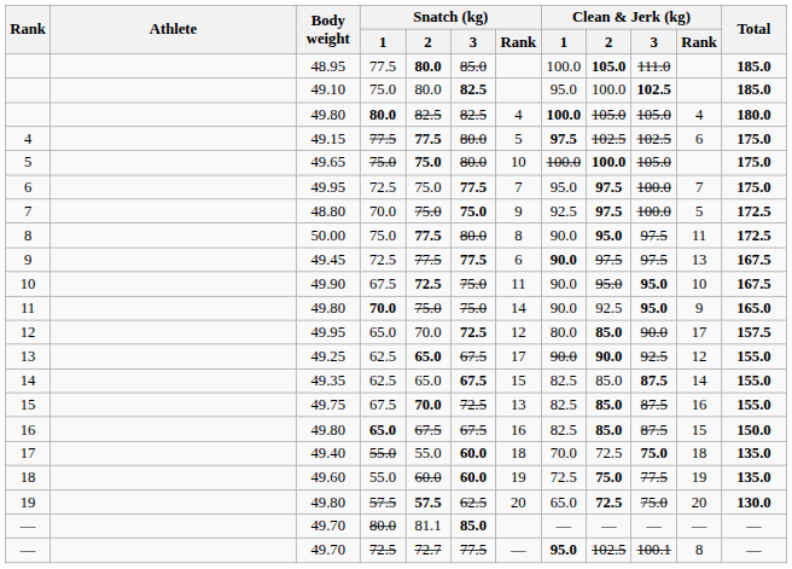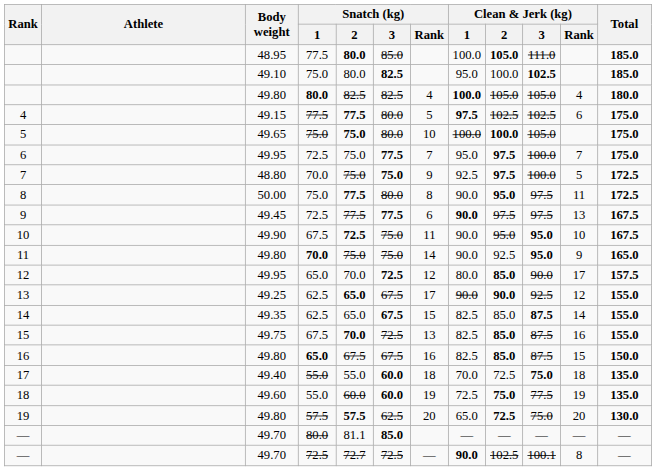 <table class = "wikitable" style="text-align:center;">
 <tr>
 <th rowspan=2 width=40>Rank</th>
 <th rowspan=2 width=250>Athlete</th>
 <th rowspan=2 width=60>Body weight</th>
 <th colspan=4>Snatch (kg)</th>
 <th colspan=4>Clean & Jerk (kg)</th>
 <th rowspan=2 width=60>Total</th>
 </tr>
 <tr>
 <th width=40>1</th>
 <th width=40>2</th>
 <th width=40>3</th>
 <th width=40>Rank</th>
 <th width=40>1</th>
 <th width=40>2</th>
 <th width=40>3</th>
 <th width=40>Rank</th>
 </tr>
 <tr>
 <td></td>
 <td align=left></td>
 <td>48.95</td>
 <td>77.5</td>
 <td><strong>80.0</strong></td>
 <td><s>85.0 </s></td>
 <td></td>
 <td>100.0</td>
 <td><strong>105.0</strong></td>
 <td><s>111.0 </s></td>
 <td></td>
 <td><strong>185.0</strong></td>
 </tr>
 <tr>
 <td></td>
 <td align=left></td>
 <td>49.10</td>
 <td>75.0</td>
 <td>80.0</td>
 <td><strong>82.5</strong></td>
 <td></td>
 <td>95.0</td>
 <td>100.0</td>
 <td><strong>102.5</strong></td>
 <td></td>
 <td><strong>185.0</strong></td>
 </tr>
 <tr>
 <td></td>
 <td align=left></td>
 <td>49.80</td>
 <td><strong>80.0</strong></td>
 <td><s>82.5 </s></td>
 <td><s>82.5 </s></td>
 <td>4</td>
 <td><strong>100.0</strong></td>
 <td><s>105.0 </s></td>
 <td><s>105.0 </s></td>
 <td>4</td>
 <td><strong>180.0</strong></td>
 </tr>
 <tr>
 <td>4</td>
 <td align=left></td>
 <td>49.15</td>
 <td><s>77.5 </s></td>
 <td><strong>77.5</strong></td>
 <td><s>80.0 </s></td>
 <td>5</td>
 <td><strong>97.5</strong></td>
 <td><s>102.5 </s></td>
 <td><s>102.5 </s></td>
 <td>6</td>
 <td><strong>175.0  </strong></td>
 </tr>
 <tr>
 <td>5</td>
 <td align=left></td>
 <td>49.65</td>
 <td><s>75.0 </s></td>
 <td><strong>75.0</strong></td>
 <td><s>80.0 </s></td>
 <td>10</td>
 <td><s>100.0 </s></td>
 <td><strong>100.0</strong></td>
 <td><s>105.0 </s></td>
 <td></td>
 <td><strong>175.0</strong></td>
 </tr>
 <tr>
 <td>6</td>
 <td align=left></td>
 <td>49.95</td>
 <td>72.5</td>
 <td>75.0</td>
 <td><strong>77.5</strong></td>
 <td>7</td>
 <td>95.0</td>
 <td><strong>97.5</strong></td>
 <td><s>100.0 </s></td>
 <td>7</td>
 <td><strong>175.0</strong></td>
 </tr>
 <tr>
 <td>7</td>
 <td align=left></td>
 <td>48.80</td>
 <td>70.0</td>
 <td><s>75.0 </s></td>
 <td><strong>75.0</strong></td>
 <td>9</td>
 <td>92.5</td>
 <td><strong>97.5</strong></td>
 <td><s>100.0 </s></td>
 <td>5</td>
 <td><strong>172.5</strong></td>
 </tr>
 <tr>
 <td>8</td>
 <td align=left></td>
 <td>50.00</td>
 <td>75.0</td>
 <td><strong>77.5</strong></td>
 <td><s>80.0 </s></td>
 <td>8</td>
 <td>90.0</td>
 <td><strong>95.0</strong></td>
 <td><s>97.5 </s></td>
 <td>11</td>
 <td><strong>172.5</strong></td>
 </tr>
 <tr>
 <td>9</td>
 <td align=left></td>
 <td>49.45</td>
 <td>72.5</td>
 <td><s>77.5 </s></td>
 <td><strong>77.5</strong></td>
 <td>6</td>
 <td><strong>90.0</strong></td>
 <td><s>97.5 </s></td>
 <td><s>97.5 </s></td>
 <td>13</td>
 <td><strong>167.5</strong></td>
 </tr>
 <tr>
 <td>10</td>
 <td align=left></td>
 <td>49.90</td>
 <td>67.5</td>
 <td><strong>72.5</strong></td>
 <td><s>75.0 </s></td>
 <td>11</td>
 <td>90.0</td>
 <td><s>95.0 </s></td>
 <td><strong>95.0</strong></td>
 <td>10</td>
 <td><strong>167.5</strong></td>
 </tr>
 <tr>
 <td>11</td>
 <td align=left></td>
 <td>49.80</td>
 <td><strong>70.0</strong></td>
 <td><s>75.0 </s></td>
 <td><s>75.0 </s></td>
 <td>14</td>
 <td>90.0</td>
 <td>92.5</td>
 <td><strong>95.0</strong></td>
 <td>9</td>
 <td><strong>165.0</strong></td>
 </tr>
 <tr>
 <td>12</td>
 <td align=left></td>
 <td>49.95</td>
 <td>65.0</td>
 <td>70.0</td>
 <td><strong>72.5</strong></td>
 <td>12</td>
 <td>80.0</td>
 <td><strong>85.0</strong></td>
 <td><s>90.0 </s></td>
 <td>17</td>
 <td><strong>157.5</strong></td>
 </tr>
 <tr>
 <td>13</td>
 <td align=left></td>
 <td>49.25</td>
 <td>62.5</td>
 <td><strong>65.0</strong></td>
 <td><s>67.5 </s></td>
 <td>17</td>
 <td><s>90.0 </s></td>
 <td><strong>90.0</strong></td>
 <td><s>92.5 </s></td>
 <td>12</td>
 <td><strong>155.0</strong></td>
 </tr>
 <tr>
 <td>14</td>
 <td align=left></td>
 <td>49.35</td>
 <td>62.5</td>
 <td>65.0</td>
 <td><strong>67.5</strong></td>
 <td>15</td>
 <td>82.5</td>
 <td>85.0</td>
 <td><strong>87.5</strong></td>
 <td>14</td>
 <td><strong>155.0</strong></td>
 </tr>
 <tr>
 <td>15</td>
 <td align=left></td>
 <td>49.75</td>
 <td>67.5</td>
 <td><strong>70.0</strong></td>
 <td><s>72.5 </s></td>
 <td>13</td>
 <td>82.5</td>
 <td><strong>85.0</strong></td>
 <td><s>87.5 </s></td>
 <td>16</td>
 <td><strong>155.0</strong></td>
 </tr>
 <tr>
 <td>16</td>
 <td align=left></td>
 <td>49.80</td>
 <td><strong>65.0</strong></td>
 <td><s>67.5 </s></td>
 <td><s>67.5 </s></td>
 <td>16</td>
 <td>82.5</td>
 <td><strong>85.0</strong></td>
 <td><s>87.5 </s></td>
 <td>15</td>
 <td><strong>150.0</strong></td>
 </tr>
 <tr>
 <td>17</td>
 <td align=left></td>
 <td>49.40</td>
 <td><s>55.0 </s></td>
 <td>55.0</td>
 <td><strong>60.0</strong></td>
 <td>18</td>
 <td>70.0</td>
 <td>72.5</td>
 <td><strong>75.0</strong></td>
 <td>18</td>
 <td><strong>135.0</strong></td>
 </tr>
 <tr>
 <td>18</td>
 <td align=left></td>
 <td>49.60</td>
 <td>55.0</td>
 <td><s>60.0 </s></td>
 <td><strong>60.0</strong></td>
 <td>19</td>
 <td>72.5</td>
 <td><strong>75.0</strong></td>
 <td><s>77.5 </s></td>
 <td>19</td>
 <td><strong>135.0</strong></td>
 </tr>
 <tr>
 <td>19</td>
 <td align=left></td>
 <td>49.80</td>
 <td><s>57.5 </s></td>
 <td><strong>57.5</strong></td>
 <td><s>62.5 </s></td>
 <td>20</td>
 <td>65.0</td>
 <td><strong>72.5</strong></td>
 <td><s>75.0 </s></td>
 <td>20</td>
 <td><strong>130.0</strong></td>
 </tr>
 <tr>
 <td>—</td>
 <td align=left></td>
 <td>49.70</td>
 <td><s>80.0 </s></td>
 <td>81.1</td>
 <td><strong>85.0</strong></td>
 <td></td>
 <td>—</td>
 <td>—</td>
 <td>—</td>
 <td>—</td>
 <td>—</td>
 </tr>
 <tr>
 <td>—</td>
 <td align=left></td>
 <td>49.70</td>
 <td><s>72.5 </s></td>
 <td><s>72.7 </s></td>
-<td><s>77.5 </s></td>
+<td><s>72.5 </s></td>
 <td>—</td>
-<td><strong>95.0</strong></td>
+<td><strong>90.0</strong></td>
 <td><s>102.5 </s></td>
 <td><s>100.1 </s></td>
 <td>8</td>
 <td>—</td>
 </tr>
 </table>
